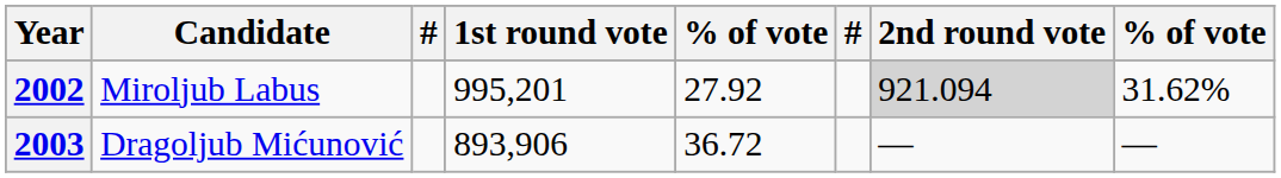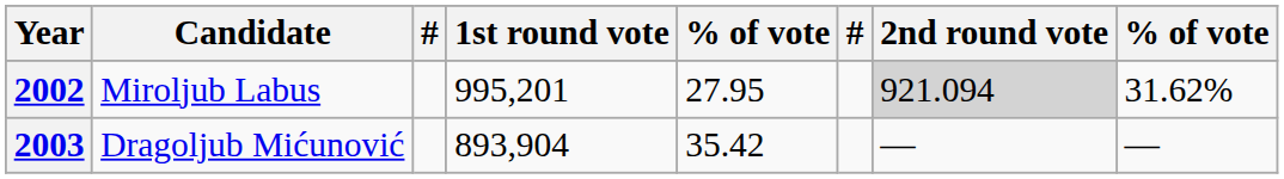 <table class="wikitable">
 <tr>
 <th>Year</th>
 <th>Candidate</th>
 <th>#</th>
 <th>1st round vote</th>
 <th>% of vote</th>
 <th>#</th>
 <th>2nd round vote</th>
 <th>% of vote</th>
 </tr>
 <tr>
 <th><a href='#'>2002</a></th>
 <td><a href='#'>Miroljub Labus</a></td>
 <td></td>
 <td>995,201</td>
-<td>27.92</td>
+<td>27.95</td>
 <td></td>
 <td style="background: lightgrey;">921.094</td>
 <td>31.62%</td>
 </tr>
 <tr>
 <th><a href='#'>2003</a></th>
 <td><a href='#'>Dragoljub Mićunović</a></td>
 <td></td>
-<td>893,906</td>
-<td>36.72</td>
+<td>893,904</td>
+<td>35.42</td>
 <td></td>
 <td>—</td>
 <td>—</td>
 </tr>
 </table>
